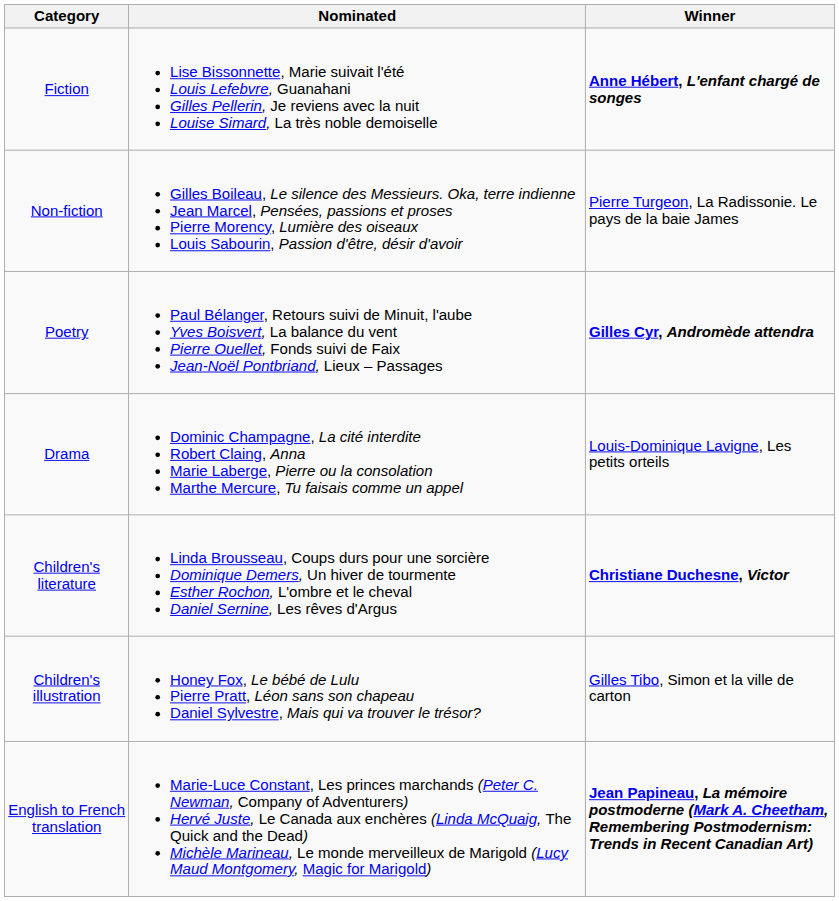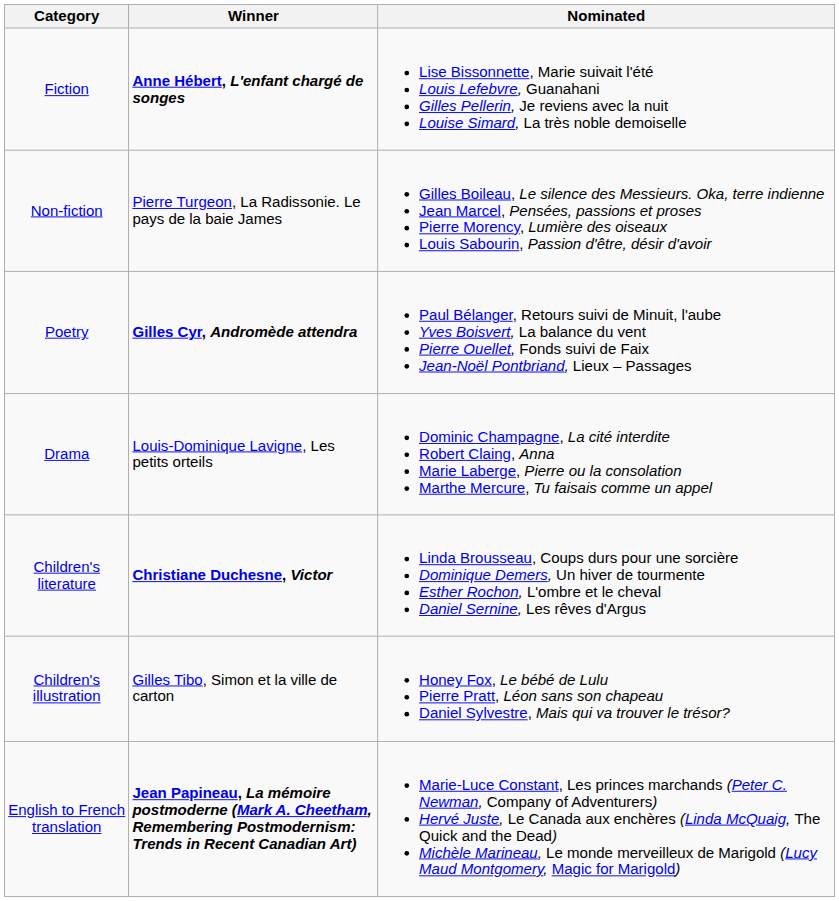 <table class="wikitable" width="100%">
 <tr>
 <th width=15%>Category</th>
+<th width=30%>Winner</th>
 <th width=55%>Nominated</th>
-<th width=30%>Winner</th>
 </tr>
 <tr>
 <td align="center"><a href='#'>Fiction</a></td>
+<td> <strong><a href='#'>Anne Hébert</a>, <em>L'enfant chargé de songes<strong><em></td>
 <td><br><ul><li><a href='#'>Lise Bissonnette</a>, </em>Marie suivait l'été<em></li><li><a href='#'>Louis Lefebvre</a>, </em>Guanahani<em></li><li><a href='#'>Gilles Pellerin</a>, </em>Je reviens avec la nuit<em></li><li><a href='#'>Louise Simard</a>, </em>La très noble demoiselle<em></li></ul></td>
-<td> <strong><a href='#'>Anne Hébert</a>, <em>L'enfant chargé de songes<strong><em></td>
 </tr>
 <tr>
 <td align="center"><a href='#'>Non-fiction</a></td>
+<td> </strong><a href='#'>Pierre Turgeon</a>, </em>La Radissonie.  Le pays de la baie James</em></strong></td>
 <td><br><ul><li><a href='#'>Gilles Boileau</a>, <em>Le silence des Messieurs. Oka, terre indienne</em></li><li><a href='#'>Jean Marcel</a>, <em>Pensées, passions et proses</em></li><li><a href='#'>Pierre Morency</a>, <em>Lumière des oiseaux</em></li><li><a href='#'>Louis Sabourin</a>, <em>Passion d'être, désir d'avoir</em></li></ul></td>
-<td> </strong><a href='#'>Pierre Turgeon</a>, </em>La Radissonie.  Le pays de la baie James</em></strong></td>
 </tr>
 <tr>
 <td align="center"><a href='#'>Poetry</a></td>
+<td> <strong><a href='#'>Gilles Cyr</a>, <em>Andromède attendra<strong><em></td>
 <td><br><ul><li><a href='#'>Paul Bélanger</a>, </em>Retours suivi de Minuit, l'aube<em></li><li><a href='#'>Yves Boisvert</a>, </em>La balance du vent<em></li><li><a href='#'>Pierre Ouellet</a>, </em>Fonds suivi de Faix<em></li><li><a href='#'>Jean-Noël Pontbriand</a>, </em>Lieux – Passages<em></li></ul></td>
-<td> <strong><a href='#'>Gilles Cyr</a>, <em>Andromède attendra<strong><em></td>
 </tr>
 <tr>
 <td align="center"><a href='#'>Drama</a></td>
+<td> </strong><a href='#'>Louis-Dominique Lavigne</a>, </em>Les petits orteils</em></strong></td>
 <td><br><ul><li><a href='#'>Dominic Champagne</a>, <em>La cité interdite</em></li><li><a href='#'>Robert Claing</a>, <em>Anna</em></li><li><a href='#'>Marie Laberge</a>, <em>Pierre ou la consolation</em></li><li><a href='#'>Marthe Mercure</a>, <em>Tu faisais comme un appel</em></li></ul></td>
-<td> </strong><a href='#'>Louis-Dominique Lavigne</a>, </em>Les petits orteils</em></strong></td>
 </tr>
 <tr>
 <td align="center"><a href='#'>Children's literature</a></td>
+<td> <strong><a href='#'>Christiane Duchesne</a>, <em>Victor<strong><em></td>
 <td><br><ul><li><a href='#'>Linda Brousseau</a>, </em>Coups durs pour une sorcière<em></li><li><a href='#'>Dominique Demers</a>, </em>Un hiver de tourmente<em></li><li><a href='#'>Esther Rochon</a>, </em>L'ombre et le cheval<em></li><li><a href='#'>Daniel Sernine</a>, </em>Les rêves d'Argus<em></li></ul></td>
-<td> <strong><a href='#'>Christiane Duchesne</a>, <em>Victor<strong><em></td>
 </tr>
 <tr>
 <td align="center"><a href='#'>Children's illustration</a></td>
+<td> </strong><a href='#'>Gilles Tibo</a>, </em>Simon et la ville de carton</em></strong></td>
 <td><br><ul><li><a href='#'>Honey Fox</a>, <em>Le bébé de Lulu</em></li><li><a href='#'>Pierre Pratt</a>, <em>Léon sans son chapeau</em></li><li><a href='#'>Daniel Sylvestre</a>, <em>Mais qui va trouver le trésor?</em></li></ul></td>
-<td> </strong><a href='#'>Gilles Tibo</a>, </em>Simon et la ville de carton</em></strong></td>
 </tr>
 <tr>
 <td align="center"><a href='#'>English to French translation</a></td>
+<td> <strong><a href='#'>Jean Papineau</a>, <em>La mémoire postmoderne<strong><em> (<a href='#'>Mark A. Cheetham</a>, </em>Remembering Postmodernism: Trends in Recent Canadian Art<em>)</td>
 <td><br><ul><li><a href='#'>Marie-Luce Constant</a>, </em>Les princes marchands<em> (<a href='#'>Peter C. Newman</a>, </em>Company of Adventurers<em>)</li><li><a href='#'>Hervé Juste</a>, </em>Le Canada aux enchères<em> (<a href='#'>Linda McQuaig</a>, </em>The Quick and the Dead<em>)</li><li><a href='#'>Michèle Marineau</a>, </em>Le monde merveilleux de Marigold<em> (<a href='#'>Lucy Maud Montgomery</a>, </em><a href='#'>Magic for Marigold</a><em>)</li></ul></td>
-<td> <strong><a href='#'>Jean Papineau</a>, <em>La mémoire postmoderne<strong><em> (<a href='#'>Mark A. Cheetham</a>, </em>Remembering Postmodernism: Trends in Recent Canadian Art<em>)</td>
 </tr>
 </table>
